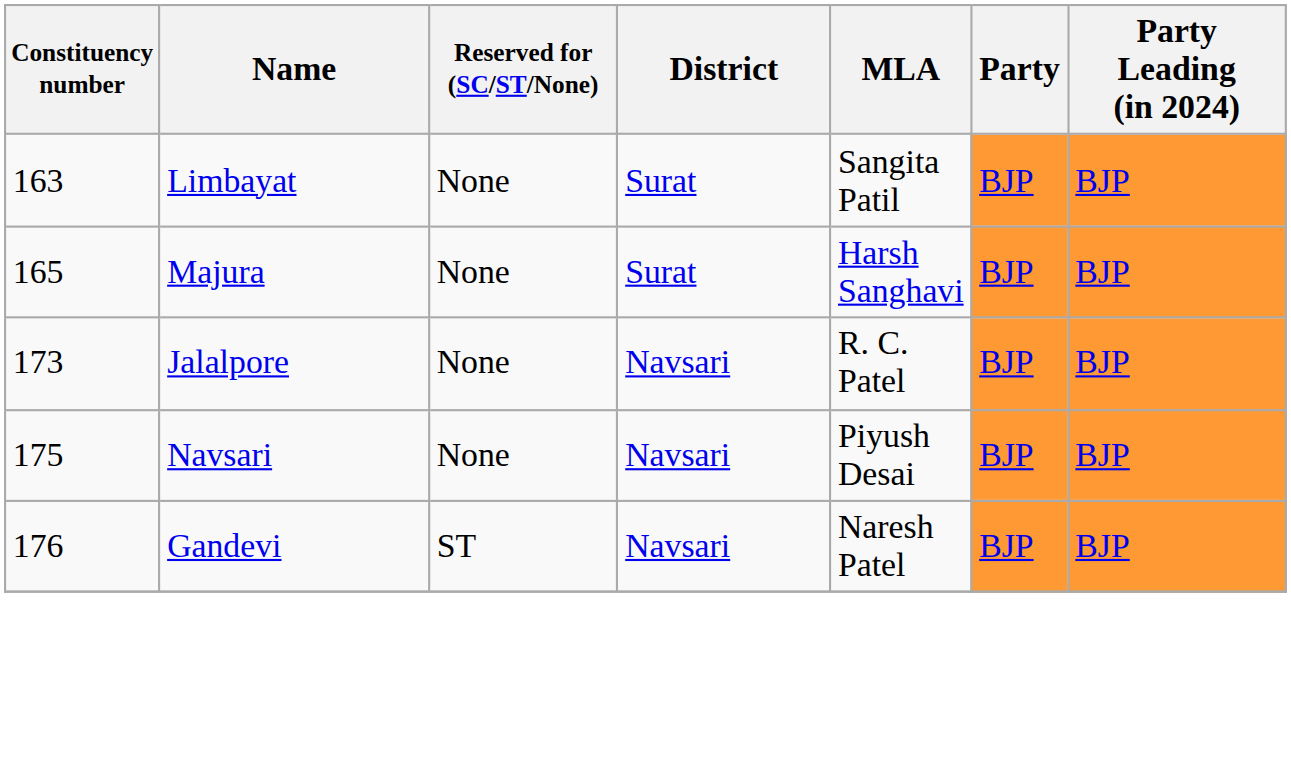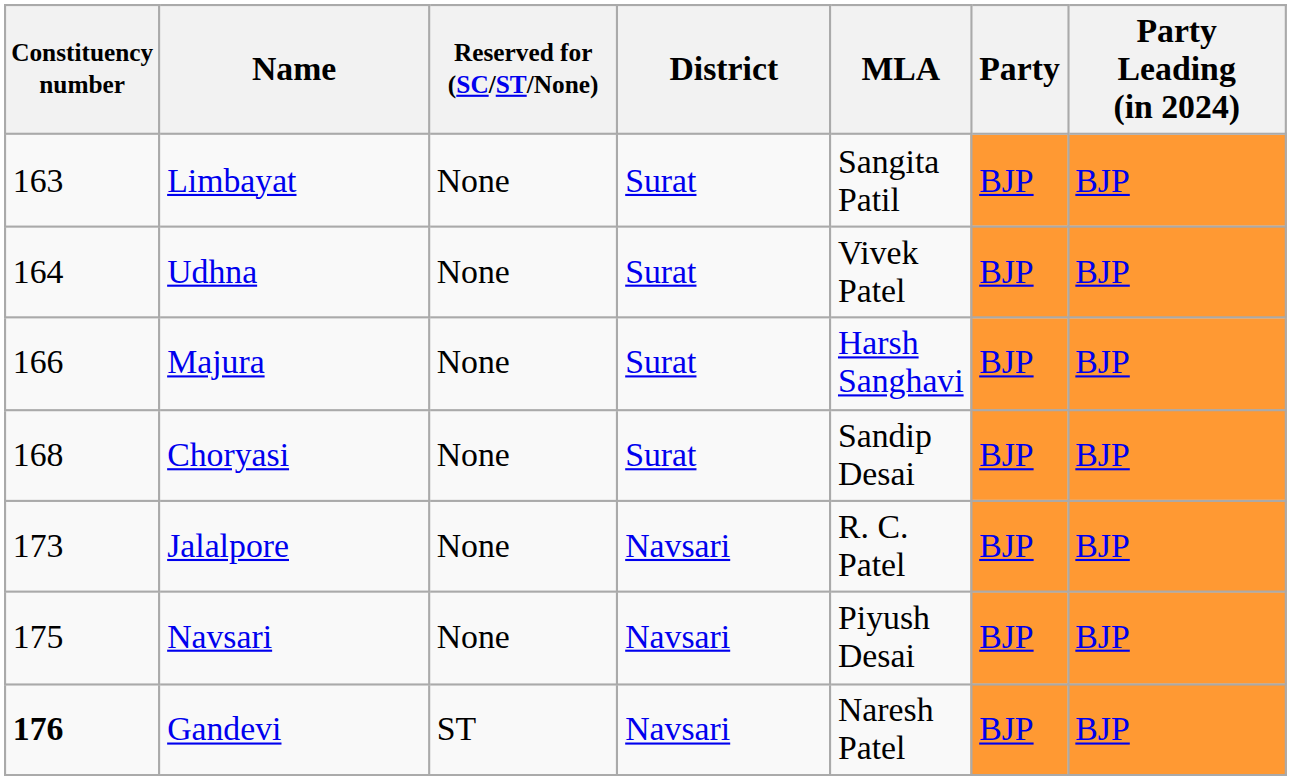 <table class="wikitable sortable">
 <tr>
 <th width="50px" style="font-size:75%">Constituency number</th>
 <th width="200px">Name</th>
 <th width="100px" style="font-size:75%">Reserved for (<a href='#'>SC</a>/<a href='#'>ST</a>/None)</th>
 <th width="150px">District</th>
 <th>MLA</th>
 <th>Party</th>
 <th width="150px">Party Leading<br>(in 2024)</th>
 </tr>
 <tr>
 <td>163</td>
 <td><a href='#'>Limbayat</a></td>
 <td>None</td>
 <td><a href='#'>Surat</a></td>
 <td>Sangita Patil</td>
 <td bgcolor=#FF9933><a href='#'>BJP</a></td>
 <td bgcolor=#FF9933><a href='#'>BJP</a></td>
 </tr>
 <tr>
-<td>165</td>
+<td>164</td>
+<td><a href='#'>Udhna</a></td>
+<td>None</td>
+<td><a href='#'>Surat</a></td>
+<td>Vivek Patel</td>
+<td bgcolor=#FF9933><a href='#'>BJP</a></td>
+<td bgcolor=#FF9933><a href='#'>BJP</a></td>
+</tr>
+<tr>
+<td>166</td>
 <td><a href='#'>Majura</a></td>
 <td>None</td>
 <td><a href='#'>Surat</a></td>
 <td><a href='#'>Harsh Sanghavi</a></td>
+<td bgcolor=#FF9933><a href='#'>BJP</a></td>
+<td bgcolor=#FF9933><a href='#'>BJP</a></td>
+</tr>
+<tr>
+<td>168</td>
+<td><a href='#'>Choryasi</a></td>
+<td>None</td>
+<td><a href='#'>Surat</a></td>
+<td>Sandip Desai</td>
 <td bgcolor=#FF9933><a href='#'>BJP</a></td>
 <td bgcolor=#FF9933><a href='#'>BJP</a></td>
 </tr>
 <tr>
 <td>173</td>
 <td><a href='#'>Jalalpore</a></td>
 <td>None</td>
 <td><a href='#'>Navsari</a></td>
 <td>R. C. Patel</td>
 <td bgcolor=#FF9933><a href='#'>BJP</a></td>
 <td bgcolor=#FF9933><a href='#'>BJP</a></td>
 </tr>
 <tr>
 <td>175</td>
 <td><a href='#'>Navsari</a></td>
 <td>None</td>
 <td><a href='#'>Navsari</a></td>
 <td>Piyush Desai</td>
 <td bgcolor=#FF9933><a href='#'>BJP</a></td>
 <td bgcolor=#FF9933><a href='#'>BJP</a></td>
 </tr>
 <tr>
-<td>176</td>
+<td><strong>176</strong></td>
 <td><a href='#'>Gandevi</a></td>
 <td>ST</td>
 <td><a href='#'>Navsari</a></td>
 <td>Naresh Patel</td>
 <td bgcolor=#FF9933><a href='#'>BJP</a></td>
 <td bgcolor=#FF9933><a href='#'>BJP</a></td>
 </tr>
 <tr>
 </tr>
 </table>
